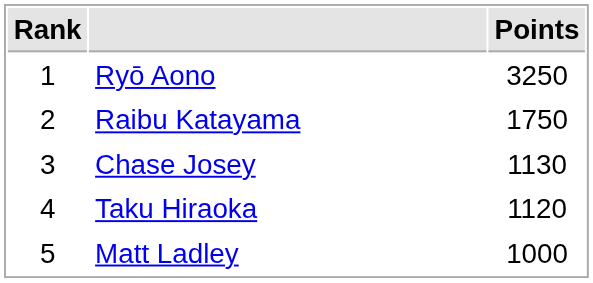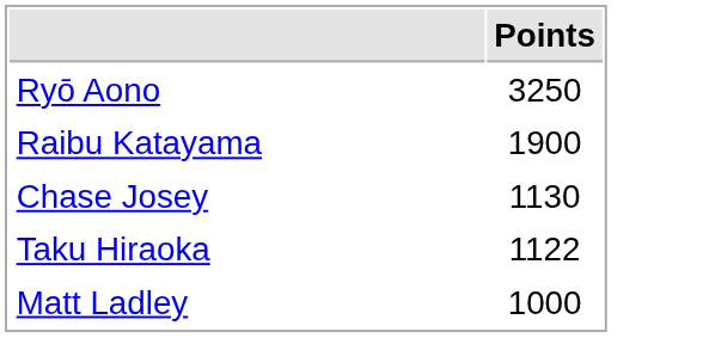 <table cellspacing="1" cellpadding="3" style="border:1px solid #aaa; font-size:90%;">
 <tr style="background:#e4e4e4;">
-<th style="border-bottom:1px solid #aaa; width:10px;">Rank</th>
 <th style="border-bottom:1px solid #aaa; width:200px;"></th>
 <th style="border-bottom:1px solid #aaa; width:20px;">Points</th>
 </tr>
 <tr>
-<td align=center>1</td>
 <td> <a href='#'>Ryō Aono</a></td>
 <td align=center>3250</td>
 </tr>
 <tr>
-<td align=center>2</td>
 <td> <a href='#'>Raibu Katayama</a></td>
-<td align=center>1750</td>
+<td align=center>1900</td>
 </tr>
 <tr>
-<td align=center>3</td>
 <td> <a href='#'>Chase Josey</a></td>
 <td align=center>1130</td>
 </tr>
 <tr>
-<td align=center>4</td>
 <td> <a href='#'>Taku Hiraoka</a></td>
-<td align=center>1120</td>
+<td align=center>1122</td>
 </tr>
 <tr>
-<td align=center>5</td>
 <td> <a href='#'>Matt Ladley</a></td>
 <td align=center>1000</td>
 </tr>
 </table>
